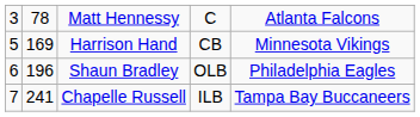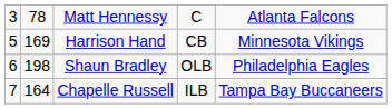 <table class="wikitable" style="text-align:center">
 <tr>
 <td>3</td>
 <td>78</td>
 <td><a href='#'>Matt Hennessy</a></td>
 <td>C</td>
 <td><a href='#'>Atlanta Falcons</a></td>
 </tr>
 <tr>
 <td>5</td>
 <td>169</td>
 <td><a href='#'>Harrison Hand</a></td>
 <td>CB</td>
 <td><a href='#'>Minnesota Vikings</a></td>
 </tr>
 <tr>
 <td>6</td>
-<td>196</td>
+<td>198</td>
 <td><a href='#'>Shaun Bradley</a></td>
 <td>OLB</td>
 <td><a href='#'>Philadelphia Eagles</a></td>
 </tr>
 <tr>
 <td>7</td>
-<td>241</td>
+<td>164</td>
 <td><a href='#'>Chapelle Russell</a></td>
 <td>ILB</td>
 <td><a href='#'>Tampa Bay Buccaneers</a></td>
 </tr>
 </table>
